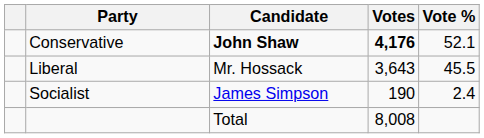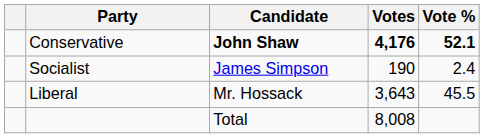 <table class="wikitable">
 <tr>
 <th></th>
 <th scope="col" width="175">Party</th>
 <th scope="col" width="150">Candidate</th>
 <th>Votes</th>
 <th>Vote %</th>
 </tr>
 <tr>
 <td>   </td>
 <td>Conservative</td>
 <td><strong>John Shaw</strong></td>
 <td align=right><strong>4,176</strong></td>
-<td align=right>52.1</td>
+<td align=right><strong>52.1</strong></td>
+</tr>
+<tr>
+<td>   </td>
+<td>Socialist</td>
+<td><a href='#'>James Simpson</a></td>
+<td align=right>190</td>
+<td align=right>2.4</td>
 </tr>
 <tr>
 <td>   </td>
 <td>Liberal</td>
 <td>Mr. Hossack</td>
 <td align=right>3,643</td>
 <td align=right>45.5</td>
 </tr>
 <tr>
-<td>   </td>
-<td>Socialist</td>
-<td><a href='#'>James Simpson</a></td>
-<td align=right>190</td>
-<td align=right>2.4</td>
-</tr>
-<tr>
 <td></td>
 <td></td>
 <td>Total</td>
 <td align=right>8,008</td>
 <td></td>
 </tr>
 </table>
